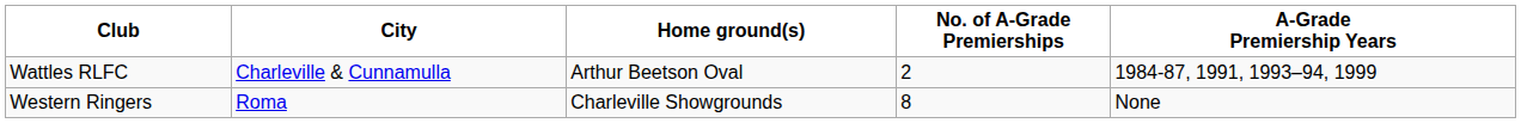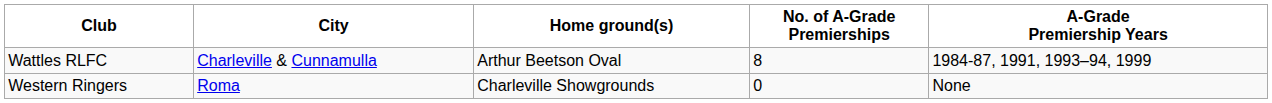 <table class="wikitable" style="width:100%; text-align:left">
 <tr>
 <th style="background:white">Club</th>
 <th style="background:white">City</th>
 <th style="background:white">Home ground(s)</th>
 <th style="background:white">No. of A-Grade<br>Premierships</th>
 <th style="background:white">A-Grade<br>Premiership Years</th>
 </tr>
 <tr>
 <td> Wattles RLFC</td>
 <td><a href='#'>Charleville</a> & <a href='#'>Cunnamulla</a></td>
 <td>Arthur Beetson Oval</td>
-<td>2</td>
+<td>8</td>
 <td>1984-87, 1991, 1993–94, 1999</td>
 </tr>
 <tr>
 <td> Western Ringers</td>
 <td><a href='#'>Roma</a></td>
 <td>Charleville Showgrounds</td>
-<td>8</td>
+<td>0</td>
 <td>None</td>
 </tr>
 </table>
